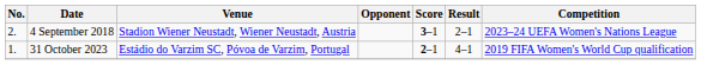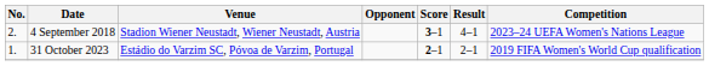 <table class="wikitable">
 <tr>
 <th>No.</th>
 <th>Date</th>
 <th>Venue</th>
 <th>Opponent</th>
 <th>Score</th>
 <th>Result</th>
 <th>Competition</th>
 </tr>
 <tr>
 <td>2.</td>
 <td>4 September 2018</td>
 <td><a href='#'>Stadion Wiener Neustadt</a>, <a href='#'>Wiener Neustadt</a>, <a href='#'>Austria</a></td>
 <td></td>
 <td align=center><strong>3</strong>–1</td>
-<td align=center>2–1</td>
+<td align=center>4–1</td>
 <td><a href='#'>2023–24 UEFA Women's Nations League</a></td>
 </tr>
 <tr>
 <td>1.</td>
 <td>31 October 2023</td>
 <td><a href='#'>Estádio do Varzim SC</a>, <a href='#'>Póvoa de Varzim</a>, <a href='#'>Portugal</a></td>
 <td></td>
 <td align=center><strong>2</strong>–1</td>
-<td align=center>4–1</td>
+<td align=center>2–1</td>
 <td><a href='#'>2019 FIFA Women's World Cup qualification</a></td>
 </tr>
 <tr>
 </tr>
 </table>
